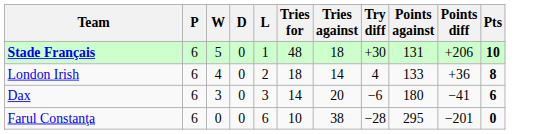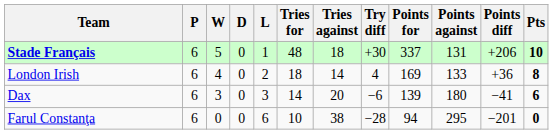 <table class="wikitable" style="text-align: center;">
 <tr>
 <th width="200">Team</th>
 <th width="20">P</th>
 <th width="20">W</th>
 <th width="20">D</th>
 <th width="20">L</th>
 <th width="20">Tries for</th>
 <th width="20">Tries against</th>
 <th width="20">Try diff</th>
+<th width="20">Points for</th>
 <th width="20">Points against</th>
 <th width="25">Points diff</th>
 <th width="20">Pts</th>
 </tr>
 <tr bgcolor="#ccffcc">
 <td align="left"> <strong><a href='#'>Stade Français</a></strong></td>
 <td>6</td>
 <td>5</td>
 <td>0</td>
 <td>1</td>
 <td>48</td>
 <td>18</td>
 <td>+30</td>
+<td>337</td>
 <td>131</td>
 <td>+206</td>
 <td><strong>10</strong></td>
 </tr>
 <tr>
 <td align="left"> <a href='#'>London Irish</a></td>
 <td>6</td>
 <td>4</td>
 <td>0</td>
 <td>2</td>
 <td>18</td>
 <td>14</td>
 <td>4</td>
+<td>169</td>
 <td>133</td>
 <td>+36</td>
 <td><strong>8</strong></td>
 </tr>
 <tr>
 <td align="left"> <a href='#'>Dax</a></td>
 <td>6</td>
 <td>3</td>
 <td>0</td>
 <td>3</td>
 <td>14</td>
 <td>20</td>
 <td>−6</td>
+<td>139</td>
 <td>180</td>
 <td>−41</td>
 <td><strong>6</strong></td>
 </tr>
 <tr>
 <td align="left"> <a href='#'>Farul Constanţa</a></td>
 <td>6</td>
 <td>0</td>
 <td>0</td>
 <td>6</td>
 <td>10</td>
 <td>38</td>
 <td>−28</td>
+<td>94</td>
 <td>295</td>
 <td>−201</td>
 <td><strong>0</strong></td>
 </tr>
 </table>
